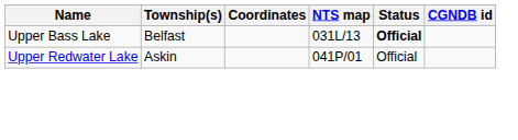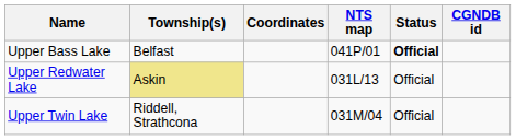 <table class="wikitable sortable">
 <tr>
 <th>Name</th>
 <th>Township(s)</th>
 <th data-sort-type="number">Coordinates</th>
 <th><a href='#'>NTS</a> map</th>
 <th data-sort-type="number">Status</th>
 <th><a href='#'>CGNDB</a> id</th>
 </tr>
 <tr>
 <td>Upper Bass Lake</td>
 <td>Belfast</td>
 <td></td>
-<td>031L/13</td>
+<td>041P/01</td>
 <td><strong>Official</strong></td>
 <td></td>
 </tr>
 <tr>
 <td><a href='#'>Upper Redwater Lake</a></td>
-<td>Askin</td>
+<td style="background: khaki;">Askin</td>
 <td></td>
-<td>041P/01</td>
+<td>031L/13</td>
+<td>Official</td>
+<td></td>
+</tr>
+<tr>
+<td><a href='#'>Upper Twin Lake</a></td>
+<td>Riddell, Strathcona</td>
+<td></td>
+<td>031M/04</td>
 <td>Official</td>
 <td></td>
 </tr>
 </table>
